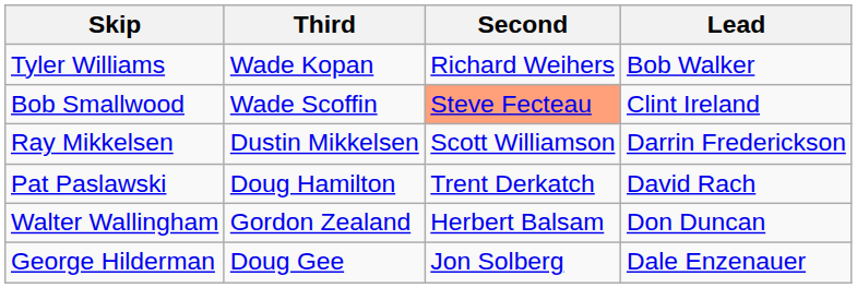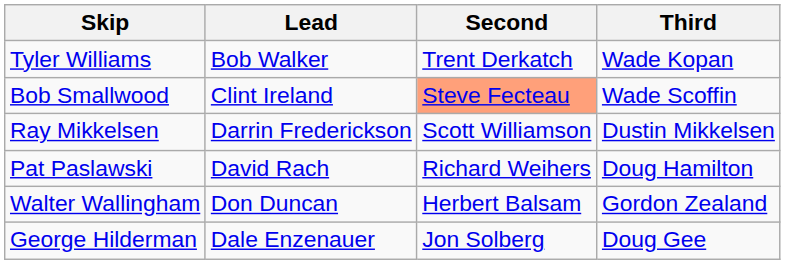 <table class="wikitable">
 <tr>
 <th>Skip</th>
+<th>Lead</th>
+<th>Second</th>
 <th>Third</th>
-<th>Second</th>
-<th>Lead</th>
 </tr>
 <tr>
 <td><a href='#'>Tyler Williams</a></td>
+<td><a href='#'>Bob Walker</a></td>
+<td><a href='#'>Trent Derkatch</a></td>
 <td><a href='#'>Wade Kopan</a></td>
-<td><a href='#'>Richard Weihers</a></td>
-<td><a href='#'>Bob Walker</a></td>
 </tr>
 <tr>
 <td><a href='#'>Bob Smallwood</a></td>
+<td><a href='#'>Clint Ireland</a></td>
+<td style="background: lightsalmon;"><a href='#'>Steve Fecteau</a></td>
 <td><a href='#'>Wade Scoffin</a></td>
-<td style="background: lightsalmon;"><a href='#'>Steve Fecteau</a></td>
-<td><a href='#'>Clint Ireland</a></td>
 </tr>
 <tr>
 <td><a href='#'>Ray Mikkelsen</a></td>
+<td><a href='#'>Darrin Frederickson</a></td>
+<td><a href='#'>Scott Williamson</a></td>
 <td><a href='#'>Dustin Mikkelsen</a></td>
-<td><a href='#'>Scott Williamson</a></td>
-<td><a href='#'>Darrin Frederickson</a></td>
 </tr>
 <tr>
 <td><a href='#'>Pat Paslawski</a></td>
+<td><a href='#'>David Rach</a></td>
+<td><a href='#'>Richard Weihers</a></td>
 <td><a href='#'>Doug Hamilton</a></td>
-<td><a href='#'>Trent Derkatch</a></td>
-<td><a href='#'>David Rach</a></td>
 </tr>
 <tr>
 <td><a href='#'>Walter Wallingham</a></td>
+<td><a href='#'>Don Duncan</a></td>
+<td><a href='#'>Herbert Balsam</a></td>
 <td><a href='#'>Gordon Zealand</a></td>
-<td><a href='#'>Herbert Balsam</a></td>
-<td><a href='#'>Don Duncan</a></td>
 </tr>
 <tr>
 <td><a href='#'>George Hilderman</a></td>
+<td><a href='#'>Dale Enzenauer</a></td>
+<td><a href='#'>Jon Solberg</a></td>
 <td><a href='#'>Doug Gee</a></td>
-<td><a href='#'>Jon Solberg</a></td>
-<td><a href='#'>Dale Enzenauer</a></td>
 </tr>
 </table>
